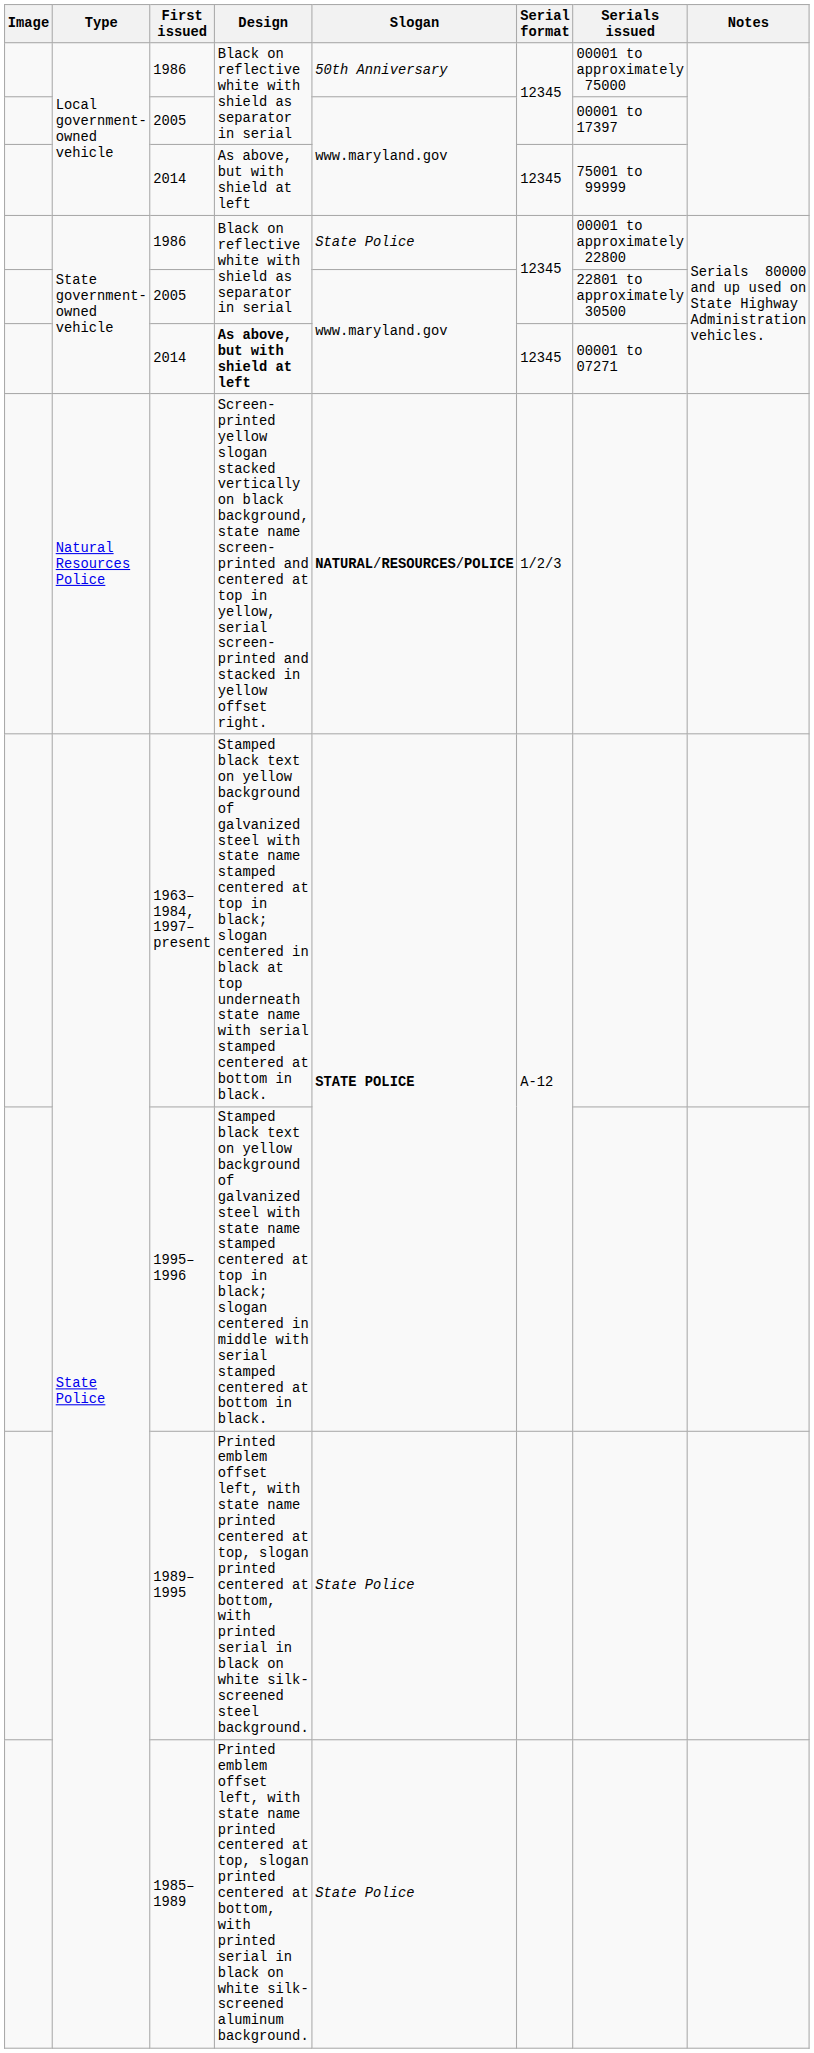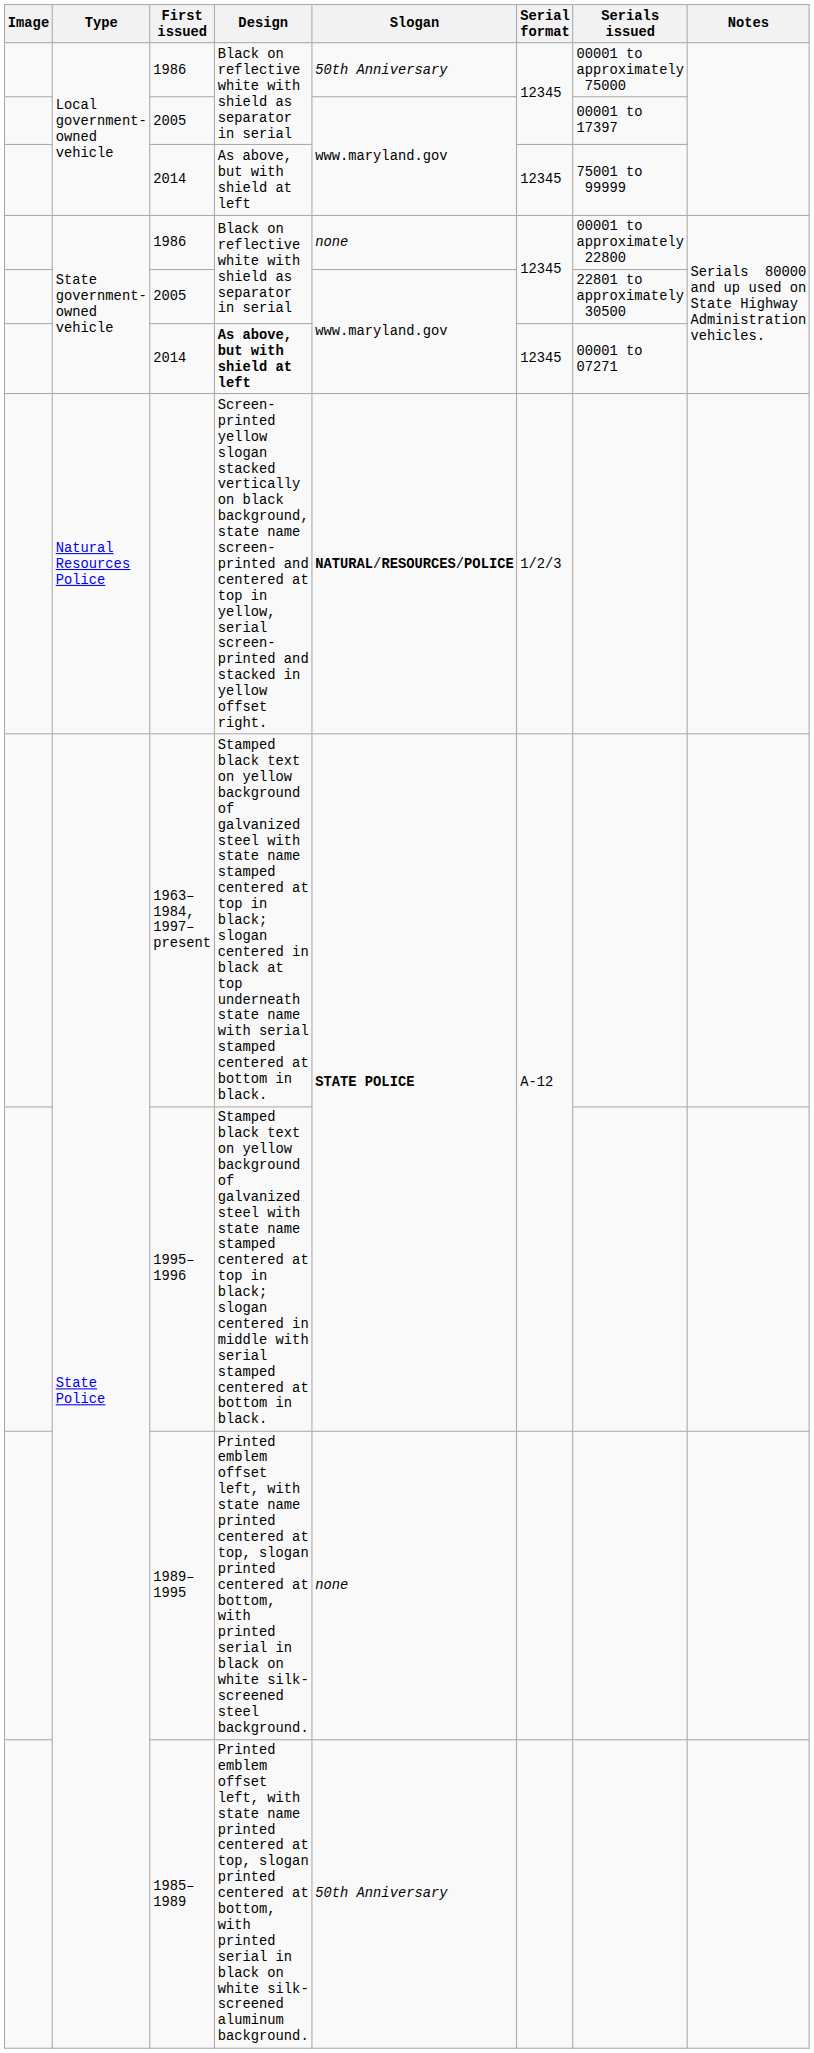 <table class="wikitable">
 <tr>
 <th>Image</th>
 <th>Type</th>
 <th>First issued</th>
 <th>Design</th>
 <th>Slogan</th>
 <th style="width:70px;">Serial format</th>
 <th>Serials issued</th>
 <th>Notes</th>
 </tr>
 <tr>
 <td></td>
 <td rowspan="3">Local government-owned vehicle</td>
 <td>1986</td>
 <td rowspan="2">Black on reflective white with shield as separator in serial</td>
 <td><em>50th Anniversary</em></td>
 <td rowspan="2"> 12345</td>
 <td> 00001 to approximately  75000</td>
 <td rowspan="3"></td>
 </tr>
 <tr>
 <td></td>
 <td>2005</td>
 <td rowspan="2">www.maryland.gov</td>
 <td>00001  to 17397  </td>
 </tr>
 <tr>
 <td></td>
 <td>2014</td>
 <td>As above, but with shield at left</td>
 <td>12345 </td>
 <td> 75001 to  99999</td>
 </tr>
 <tr>
 <td></td>
 <td rowspan="3">State government-owned vehicle</td>
 <td>1986</td>
 <td rowspan="2">Black on reflective white with shield as separator in serial</td>
-<td><em>State Police</em></td>
+<td><em>none</em></td>
 <td rowspan="2"> 12345</td>
 <td> 00001 to approximately  22800</td>
 <td rowspan="3">Serials  80000 and up used on State Highway Administration vehicles.</td>
 </tr>
 <tr>
 <td></td>
 <td>2005</td>
 <td rowspan="2">www.maryland.gov</td>
 <td> 22801 to approximately  30500</td>
 </tr>
 <tr>
 <td></td>
 <td>2014</td>
 <td><strong>As above, but with shield at left</strong></td>
 <td>12345 </td>
 <td>00001  to 07271  </td>
 </tr>
 <tr>
 <td></td>
 <td><a href='#'>Natural Resources Police</a></td>
 <td></td>
 <td>Screen-printed yellow slogan stacked vertically on black background, state name screen-printed and centered at top in yellow, serial screen-printed and stacked in yellow offset right.</td>
 <td><strong>NATURAL</strong>/<strong>RESOURCES</strong>/<strong>POLICE</strong></td>
 <td>1/2/3</td>
 <td></td>
 </tr>
 <tr>
 <td></td>
 <td rowspan="4"><a href='#'>State Police</a></td>
 <td>1963–1984, 1997–present</td>
 <td>Stamped black text on yellow background of galvanized steel with state name stamped centered at top in black; slogan centered in black at top underneath state name with serial stamped centered at bottom in black.</td>
 <td rowspan="2"><strong>STATE POLICE</strong></td>
 <td rowspan="2">A-12</td>
 <td></td>
 <td></td>
 </tr>
 <tr>
 <td></td>
 <td>1995–1996</td>
 <td>Stamped black text on yellow background of galvanized steel with state name stamped centered at top in black; slogan centered in middle with serial stamped centered at bottom in black.</td>
 <td></td>
 <td></td>
 </tr>
 <tr>
 <td></td>
 <td>1989–1995</td>
 <td>Printed emblem offset left, with state name printed centered at top, slogan printed centered at bottom, with printed serial in black on white silk-screened steel background.</td>
-<td><em>State Police</em></td>
+<td><em>none</em></td>
 <td></td>
 <td></td>
 <td></td>
 </tr>
 <tr>
 <td></td>
 <td>1985–1989</td>
 <td>Printed emblem offset left, with state name printed centered at top, slogan printed centered at bottom, with printed serial in black on white silk-screened aluminum background.</td>
-<td><em>State Police</em></td>
+<td><em>50th Anniversary</em></td>
 <td></td>
 <td></td>
 <td></td>
 </tr>
 </table>
